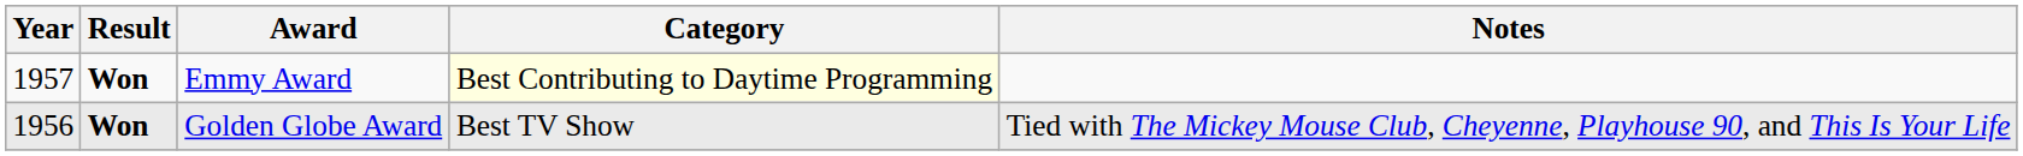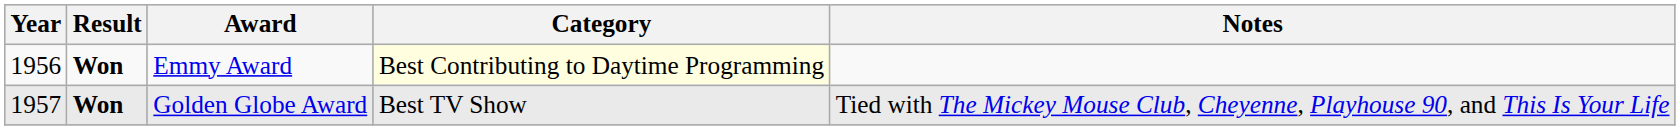 <table class="wikitable">
 <tr>
 <th>Year</th>
 <th>Result</th>
 <th>Award</th>
 <th>Category</th>
 <th>Notes</th>
 </tr>
 <tr>
-<td>1957</td>
+<td>1956</td>
 <td><strong>Won</strong></td>
 <td><a href='#'>Emmy Award</a></td>
 <td style="background: lightyellow;">Best Contributing to Daytime Programming</td>
 <td></td>
 </tr>
 <tr style="background-color: #EAEAEA;" |>
-<td>1956</td>
+<td>1957</td>
 <td><strong>Won</strong></td>
 <td><a href='#'>Golden Globe Award</a></td>
 <td>Best TV Show</td>
 <td>Tied with <em><a href='#'>The Mickey Mouse Club</a></em>, <em><a href='#'>Cheyenne</a></em>, <em><a href='#'>Playhouse 90</a></em>, and <em><a href='#'>This Is Your Life</a></em></td>
 </tr>
 </table>
